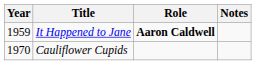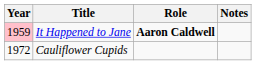 <table class="wikitable">
 <tr>
 <th>Year</th>
 <th>Title</th>
 <th>Role</th>
 <th>Notes</th>
 </tr>
 <tr>
-<td>1959</td>
+<td style="background: pink;">1959</td>
 <td><em><a href='#'>It Happened to Jane</a></em></td>
 <td><strong>Aaron Caldwell</strong></td>
 <td></td>
 </tr>
 <tr>
-<td>1970</td>
+<td>1972</td>
 <td><em>Cauliflower Cupids</em></td>
 <td></td>
 <td></td>
 </tr>
 </table>
